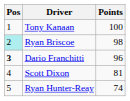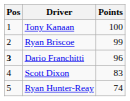 <table class="wikitable" style="font-size: 95%;">
 <tr>
 <th>Pos</th>
 <th>Driver</th>
 <th>Points</th>
 </tr>
 <tr>
 <td>1</td>
 <td> <a href='#'>Tony Kanaan</a></td>
 <td align="right">100</td>
 </tr>
 <tr>
-<td style="background: paleturquoise;">2</td>
+<td>2</td>
 <td> <a href='#'>Ryan Briscoe</a></td>
-<td align="right">98</td>
+<td align="right">99</td>
 </tr>
 <tr>
 <td><strong>3</strong></td>
 <td> <a href='#'>Dario Franchitti</a></td>
 <td align="right">96</td>
 </tr>
 <tr>
 <td>4</td>
 <td> <a href='#'>Scott Dixon</a></td>
-<td align="right">81</td>
+<td align="right">83</td>
 </tr>
 <tr>
 <td>5</td>
 <td> <a href='#'>Ryan Hunter-Reay</a></td>
 <td align="right">74</td>
 </tr>
 </table>
